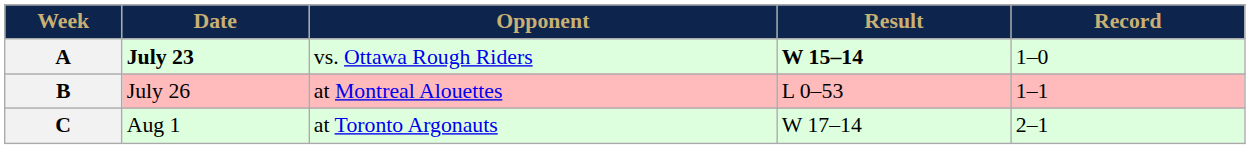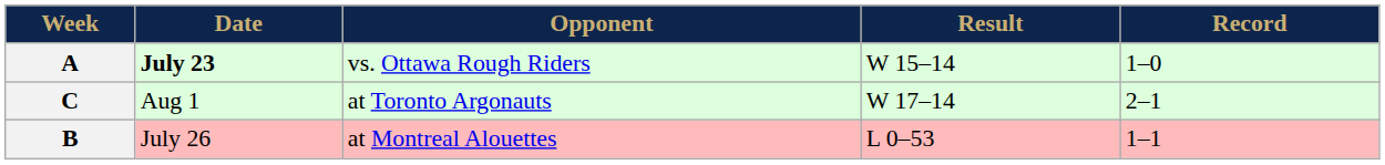 <table class="wikitable sortable">
 <tr>
 <th style="background:#0d254c;color:#c9b074;"  width="5%">Week</th>
 <th style="background:#0d254c;color:#c9b074;"  width="8%">Date</th>
 <th style="background:#0d254c;color:#c9b074;"  width="20%">Opponent</th>
 <th style="background:#0d254c;color:#c9b074;"  width="10%">Result</th>
 <th style="background:#0d254c;color:#c9b074;"  width="10%">Record</th>
 </tr>
 <tr style="background:#ddffdd">
 <th>A</th>
 <td><strong>July 23</strong></td>
 <td>vs. <a href='#'>Ottawa Rough Riders</a></td>
-<td><strong>W 15–14</strong></td>
+<td>W 15–14</td>
 <td>1–0</td>
+</tr>
+<tr style="background:#ddffdd">
+<th>C</th>
+<td>Aug 1</td>
+<td>at <a href='#'>Toronto Argonauts</a></td>
+<td>W 17–14</td>
+<td>2–1</td>
 </tr>
 <tr style="background:#ffbbbb">
 <th>B</th>
 <td>July 26</td>
 <td>at <a href='#'>Montreal Alouettes</a></td>
 <td>L 0–53</td>
 <td>1–1</td>
 </tr>
-<tr style="background:#ddffdd">
-<th>C</th>
-<td>Aug 1</td>
-<td>at <a href='#'>Toronto Argonauts</a></td>
-<td>W 17–14</td>
-<td>2–1</td>
-</tr>
 </table>
